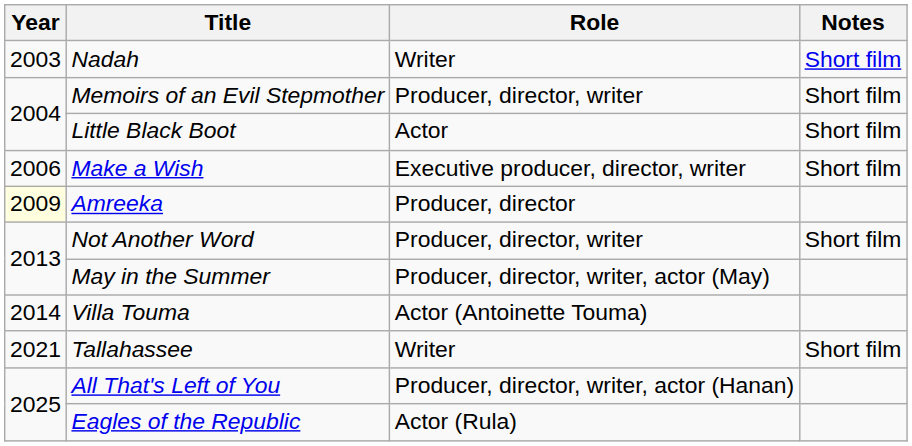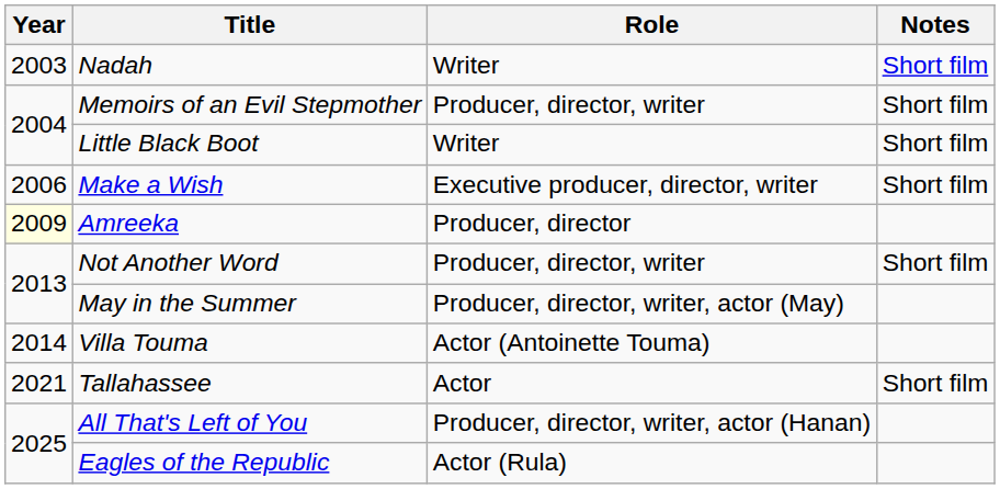 <table class="wikitable">
 <tr>
 <th>Year</th>
 <th>Title</th>
 <th>Role</th>
 <th>Notes</th>
 </tr>
 <tr>
 <td>2003</td>
 <td><em>Nadah</em></td>
 <td>Writer</td>
 <td><a href='#'>Short film</a></td>
 </tr>
 <tr>
 <td rowspan="2">2004</td>
 <td><em>Memoirs of an Evil Stepmother</em></td>
 <td>Producer, director, writer</td>
 <td>Short film</td>
 </tr>
 <tr>
 <td><em>Little Black Boot</em></td>
-<td>Actor</td>
+<td>Writer</td>
 <td>Short film</td>
 </tr>
 <tr>
 <td>2006</td>
 <td><em><a href='#'>Make a Wish</a></em></td>
 <td>Executive producer, director, writer</td>
 <td>Short film</td>
 </tr>
 <tr>
 <td style="background: lightyellow;">2009</td>
 <td><em><a href='#'>Amreeka</a></em></td>
 <td>Producer, director</td>
 <td></td>
 </tr>
 <tr>
 <td rowspan="2">2013</td>
 <td><em>Not Another Word</em></td>
 <td>Producer, director, writer</td>
 <td>Short film</td>
 </tr>
 <tr>
 <td><em>May in the Summer</em></td>
 <td>Producer, director, writer, actor (May)</td>
 <td></td>
 </tr>
 <tr>
 <td>2014</td>
 <td><em>Villa Touma</em></td>
 <td>Actor (Antoinette Touma)</td>
 <td></td>
 </tr>
 <tr>
 <td>2021</td>
 <td><em>Tallahassee</em></td>
-<td>Writer</td>
+<td>Actor</td>
 <td>Short film</td>
 </tr>
 <tr>
 <td rowspan="2">2025</td>
 <td><em><a href='#'>All That's Left of You</a></em></td>
 <td>Producer, director, writer, actor (Hanan)</td>
 <td></td>
 </tr>
 <tr>
 <td><em><a href='#'>Eagles of the Republic</a></em></td>
 <td>Actor (Rula)</td>
 <td></td>
 </tr>
 </table>
